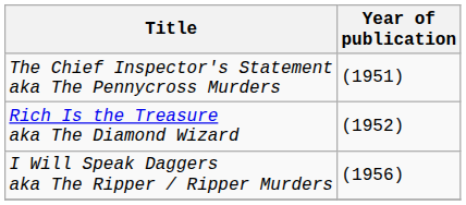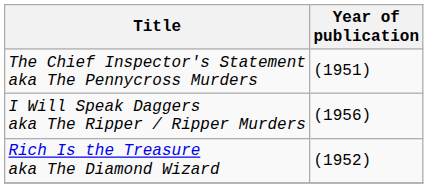 <table class="wikitable sortable">
 <tr>
 <th>Title</th>
 <th>Year of<br>publication</th>
 </tr>
 <tr>
 <td><em>The Chief Inspector's Statement</em><br><em>aka The Pennycross Murders</em></td>
 <td>(1951)</td>
 </tr>
 <tr>
+<td><em>I Will Speak Daggers</em><br><em>aka The Ripper / Ripper Murders</em></td>
+<td>(1956)</td>
+</tr>
+<tr>
 <td><em><a href='#'>Rich Is the Treasure</a></em><br> <em>aka The Diamond Wizard</em></td>
 <td>(1952)</td>
 </tr>
 <tr>
-<td><em>I Will Speak Daggers</em><br><em>aka The Ripper / Ripper Murders</em></td>
-<td>(1956)</td>
-</tr>
-<tr>
 </tr>
 </table>
